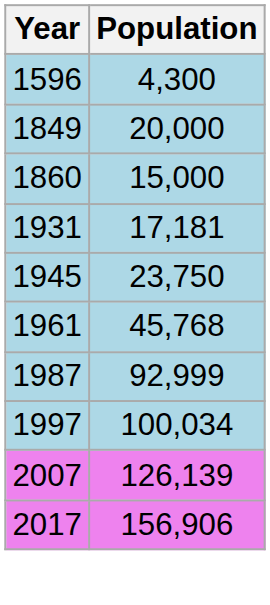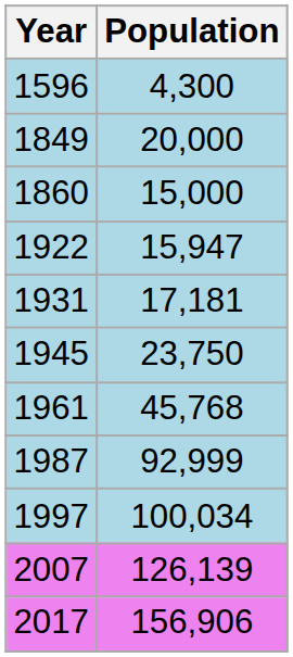 <table class="wikitable" style="float:right; margin-left:15px;">
 <tr>
 <th>Year</th>
 <th>Population</th>
 </tr>
 <tr style="background:#add8e6;">
 <td>1596</td>
 <td style="text-align:center;">4,300</td>
 </tr>
 <tr style="background:#add8e6;">
 <td>1849</td>
 <td style="text-align:center;">20,000</td>
 </tr>
 <tr style="background:#add8e6;">
 <td>1860</td>
 <td style="text-align:center;">15,000</td>
+</tr>
+<tr style="background:#add8e6;">
+<td>1922</td>
+<td style="text-align:center;">15,947</td>
 </tr>
 <tr style="background:#add8e6;">
 <td>1931</td>
 <td style="text-align:center;">17,181</td>
 </tr>
 <tr style="background:#add8e6;">
 <td>1945</td>
 <td style="text-align:center;">23,750</td>
 </tr>
 <tr style="background:#add8e6;">
 <td>1961</td>
 <td style="text-align:center;">45,768</td>
 </tr>
 <tr style="background:#add8e6;">
 <td>1987</td>
 <td style="text-align:center;">92,999</td>
 </tr>
 <tr style="background:#add8e6;">
 <td>1997</td>
 <td style="text-align:center;">100,034</td>
 </tr>
 <tr style="background:violet;">
 <td>2007</td>
 <td style="text-align:center;">126,139</td>
 </tr>
 <tr style="background:violet;">
 <td>2017</td>
 <td style="text-align:center;">156,906</td>
 </tr>
 </table>
